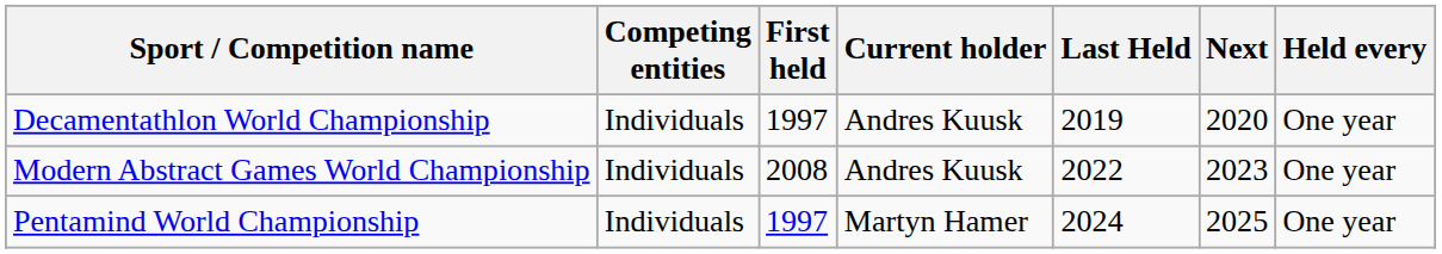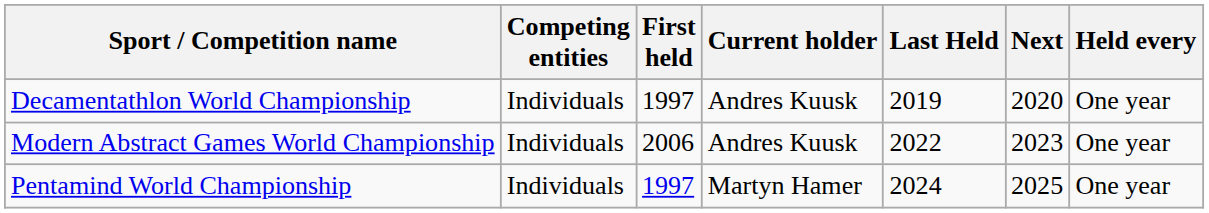 <table style="font-size:90%;" class="wikitable sortable">
 <tr>
 <th>Sport / Competition name</th>
 <th>Competing <br> entities</th>
 <th>First <br> held</th>
 <th>Current holder</th>
 <th>Last Held</th>
 <th>Next</th>
 <th>Held every</th>
 </tr>
 <tr>
 <td><a href='#'>Decamentathlon World Championship</a></td>
 <td>Individuals</td>
 <td>1997</td>
 <td> Andres Kuusk</td>
 <td>2019</td>
 <td>2020</td>
 <td>One year</td>
 </tr>
 <tr>
 <td><a href='#'>Modern Abstract Games World Championship</a></td>
 <td>Individuals</td>
-<td>2008</td>
+<td>2006</td>
 <td> Andres Kuusk</td>
 <td>2022</td>
 <td>2023</td>
 <td>One year</td>
 </tr>
 <tr>
 <td><a href='#'>Pentamind World Championship</a></td>
 <td>Individuals</td>
 <td><a href='#'>1997</a></td>
 <td> Martyn Hamer</td>
 <td>2024</td>
 <td>2025</td>
 <td>One year</td>
 </tr>
 </table>
